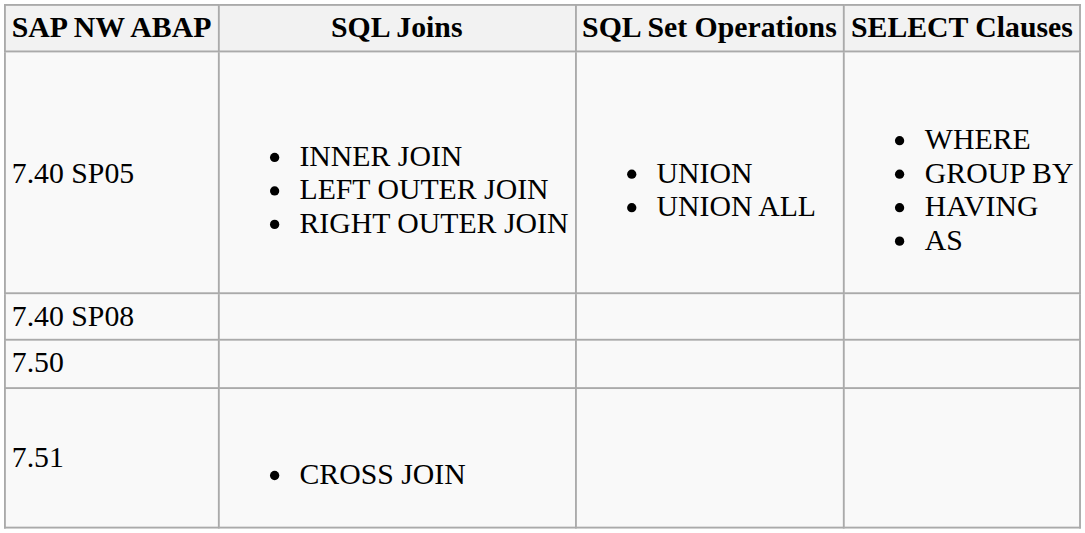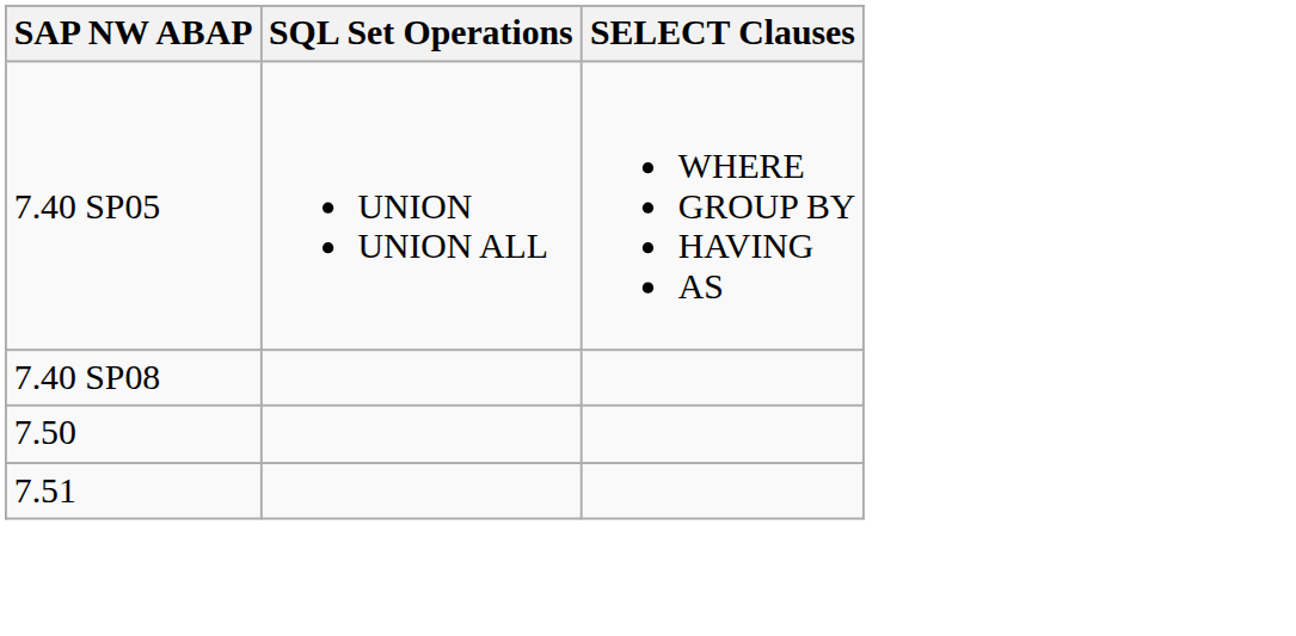 <table class="wikitable">
 <tr>
 <th>SAP NW ABAP</th>
-<th>SQL Joins</th>
 <th>SQL Set Operations</th>
 <th>SELECT Clauses</th>
 </tr>
 <tr>
 <td>7.40 SP05</td>
-<td><br><ul><li>INNER JOIN</li><li>LEFT OUTER JOIN</li><li>RIGHT OUTER JOIN</li></ul></td>
 <td><br><ul><li>UNION</li><li>UNION ALL</li></ul></td>
 <td><br><ul><li>WHERE</li><li>GROUP BY</li><li>HAVING</li><li>AS</li></ul></td>
 </tr>
 <tr>
 <td>7.40 SP08</td>
 <td></td>
 <td></td>
-<td></td>
 </tr>
 <tr>
 <td>7.50</td>
 <td></td>
 <td></td>
-<td></td>
 </tr>
 <tr>
 <td>7.51</td>
-<td><br><ul><li>CROSS JOIN</li></ul></td>
 <td></td>
 <td></td>
 </tr>
 </table>
